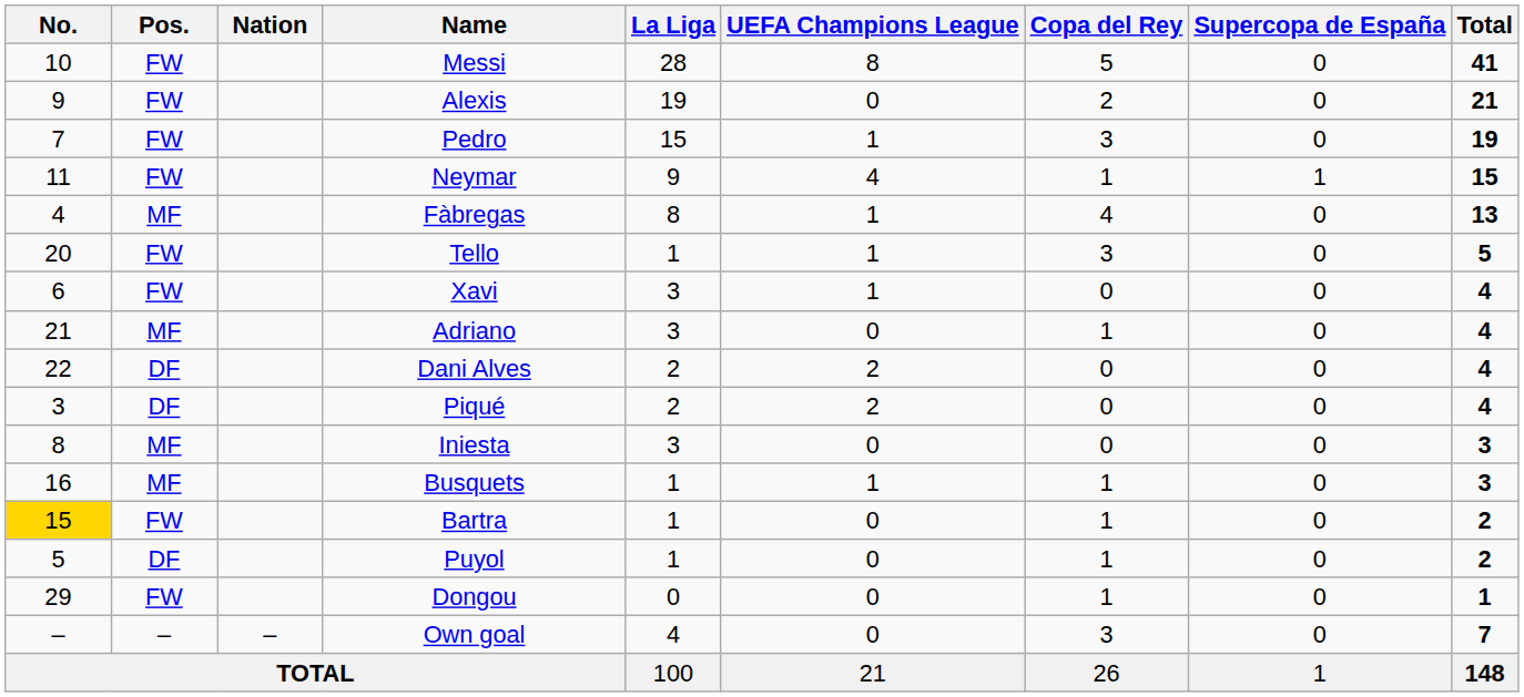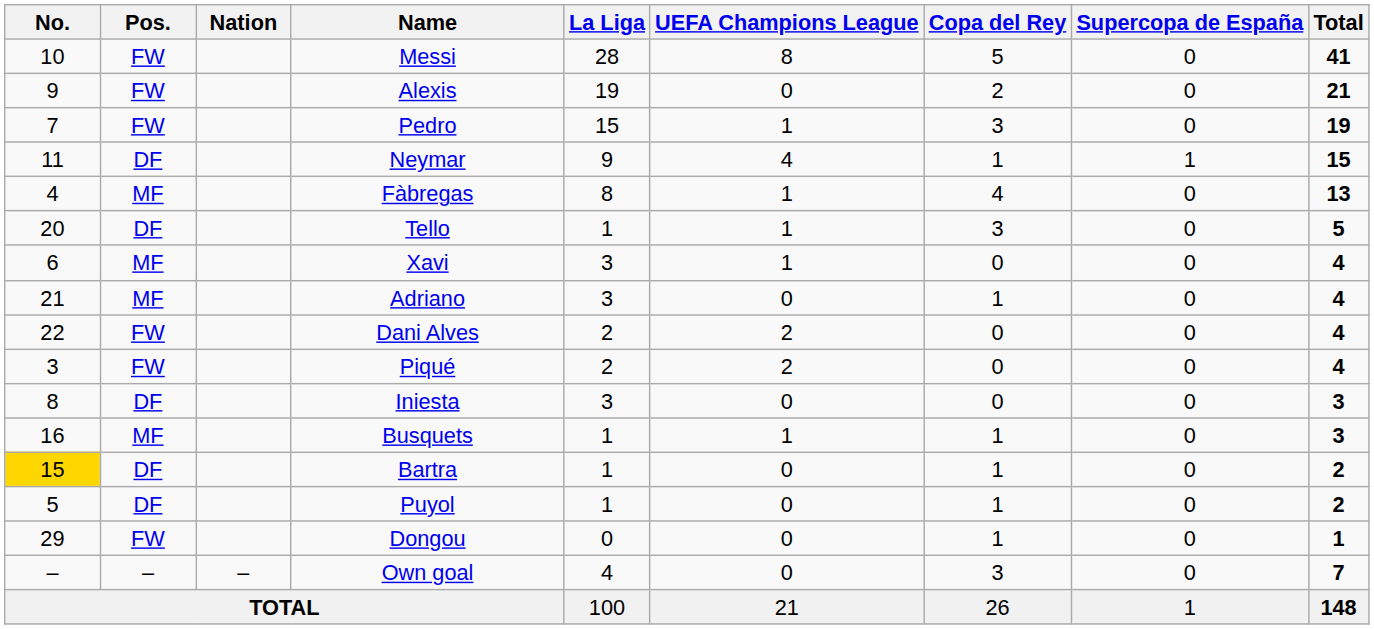 <table class="wikitable sortable" style="font-size: 95%; text-align: center;">
 <tr>
 <th width="7%">No.</th>
 <th width="7%">Pos.</th>
 <th width="7%">Nation</th>
 <th width="20%">Name</th>
 <th><a href='#'>La Liga</a></th>
 <th><a href='#'>UEFA Champions League</a></th>
 <th><a href='#'>Copa del Rey</a></th>
 <th><a href='#'>Supercopa de España</a></th>
 <th>Total</th>
 </tr>
 <tr>
 <td>10</td>
 <td><a href='#'>FW</a></td>
 <td></td>
 <td><a href='#'>Messi</a></td>
 <td>28 </td>
 <td>8 </td>
 <td>5 </td>
 <td>0 </td>
 <td><strong>41</strong> </td>
 </tr>
 <tr>
 <td>9</td>
 <td><a href='#'>FW</a></td>
 <td></td>
 <td><a href='#'>Alexis</a></td>
 <td>19 </td>
 <td>0 </td>
 <td>2 </td>
 <td>0 </td>
 <td><strong>21</strong> </td>
 </tr>
 <tr>
 <td>7</td>
 <td><a href='#'>FW</a></td>
 <td></td>
 <td><a href='#'>Pedro</a></td>
 <td>15 </td>
 <td>1 </td>
 <td>3 </td>
 <td>0 </td>
 <td><strong>19</strong> </td>
 </tr>
 <tr>
 <td>11</td>
-<td><a href='#'>FW</a></td>
+<td><a href='#'>DF</a></td>
 <td></td>
 <td><a href='#'>Neymar</a></td>
 <td>9 </td>
 <td>4 </td>
 <td>1 </td>
 <td>1 </td>
 <td><strong>15</strong> </td>
 </tr>
 <tr>
 <td>4</td>
 <td><a href='#'>MF</a></td>
 <td></td>
 <td><a href='#'>Fàbregas</a></td>
 <td>8 </td>
 <td>1 </td>
 <td>4 </td>
 <td>0 </td>
 <td><strong>13</strong> </td>
 </tr>
 <tr>
 <td>20</td>
-<td><a href='#'>FW</a></td>
+<td><a href='#'>DF</a></td>
 <td></td>
 <td><a href='#'>Tello</a></td>
 <td>1 </td>
 <td>1 </td>
 <td>3 </td>
 <td>0 </td>
 <td><strong>5</strong> </td>
 </tr>
 <tr>
 <td>6</td>
-<td><a href='#'>FW</a></td>
+<td><a href='#'>MF</a></td>
 <td></td>
 <td><a href='#'>Xavi</a></td>
 <td>3 </td>
 <td>1 </td>
 <td>0 </td>
 <td>0 </td>
 <td><strong>4</strong> </td>
 </tr>
 <tr>
 <td>21</td>
 <td><a href='#'>MF</a></td>
 <td></td>
 <td><a href='#'>Adriano</a></td>
 <td>3 </td>
 <td>0 </td>
 <td>1 </td>
 <td>0 </td>
 <td><strong>4</strong> </td>
 </tr>
 <tr>
 <td>22</td>
-<td><a href='#'>DF</a></td>
+<td><a href='#'>FW</a></td>
 <td></td>
 <td><a href='#'>Dani Alves</a></td>
 <td>2 </td>
 <td>2 </td>
 <td>0 </td>
 <td>0 </td>
 <td><strong>4</strong> </td>
 </tr>
 <tr>
 <td>3</td>
-<td><a href='#'>DF</a></td>
+<td><a href='#'>FW</a></td>
 <td></td>
 <td><a href='#'>Piqué</a></td>
 <td>2 </td>
 <td>2 </td>
 <td>0 </td>
 <td>0 </td>
 <td><strong>4</strong> </td>
 </tr>
 <tr>
 <td>8</td>
-<td><a href='#'>MF</a></td>
+<td><a href='#'>DF</a></td>
 <td></td>
 <td><a href='#'>Iniesta</a></td>
 <td>3 </td>
 <td>0 </td>
 <td>0 </td>
 <td>0 </td>
 <td><strong>3</strong> </td>
 </tr>
 <tr>
 <td>16</td>
 <td><a href='#'>MF</a></td>
 <td></td>
 <td><a href='#'>Busquets</a></td>
 <td>1 </td>
 <td>1 </td>
 <td>1 </td>
 <td>0 </td>
 <td><strong>3</strong> </td>
 </tr>
 <tr>
 <td style="background: gold;">15</td>
-<td><a href='#'>FW</a></td>
+<td><a href='#'>DF</a></td>
 <td></td>
 <td><a href='#'>Bartra</a></td>
 <td>1 </td>
 <td>0 </td>
 <td>1 </td>
 <td>0 </td>
 <td><strong>2</strong> </td>
 </tr>
 <tr>
 <td>5</td>
 <td><a href='#'>DF</a></td>
 <td></td>
 <td><a href='#'>Puyol</a></td>
 <td>1 </td>
 <td>0 </td>
 <td>1 </td>
 <td>0 </td>
 <td><strong>2</strong> </td>
 </tr>
 <tr>
 <td>29</td>
 <td><a href='#'>FW</a></td>
 <td></td>
 <td><a href='#'>Dongou</a></td>
 <td>0 </td>
 <td>0 </td>
 <td>1 </td>
 <td>0 </td>
 <td><strong>1</strong> </td>
 </tr>
 <tr>
 <td>–</td>
 <td>–</td>
 <td>–</td>
 <td><a href='#'>Own goal</a></td>
 <td>4 </td>
 <td>0 </td>
 <td>3 </td>
 <td>0 </td>
 <td><strong>7</strong> </td>
 </tr>
 <tr bgcolor="F1F1F1" >
 <td colspan=4><strong>TOTAL</strong></td>
 <td>100 </td>
 <td>21 </td>
 <td>26 </td>
 <td>1 </td>
 <td><strong>148</strong> </td>
 </tr>
 </table>
